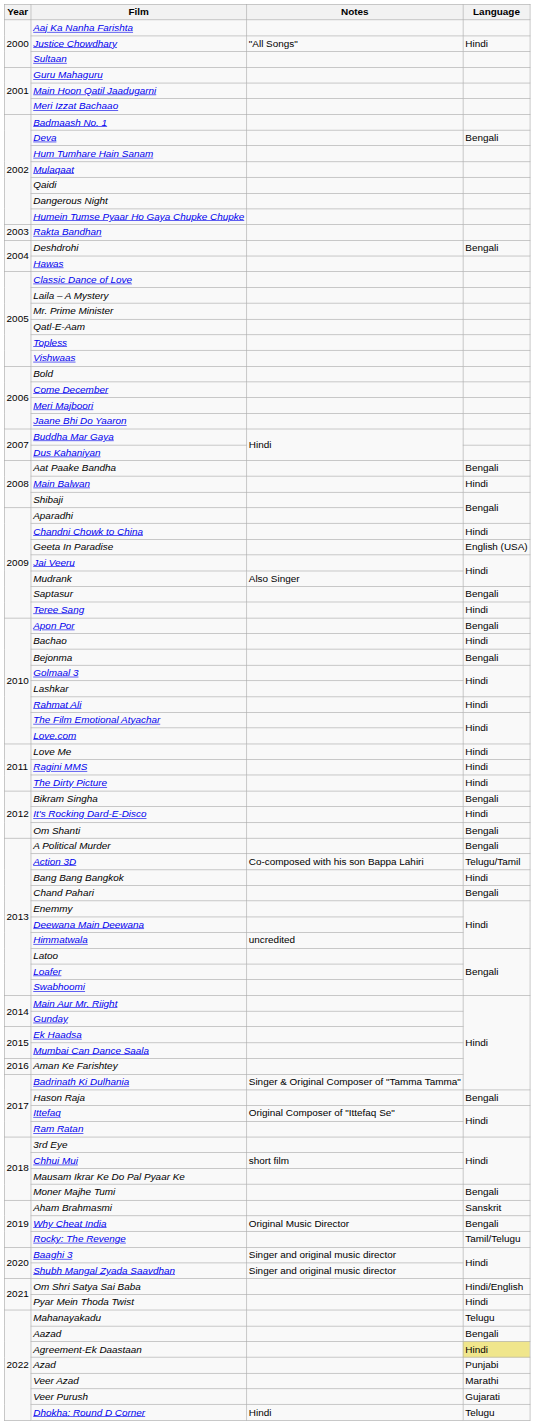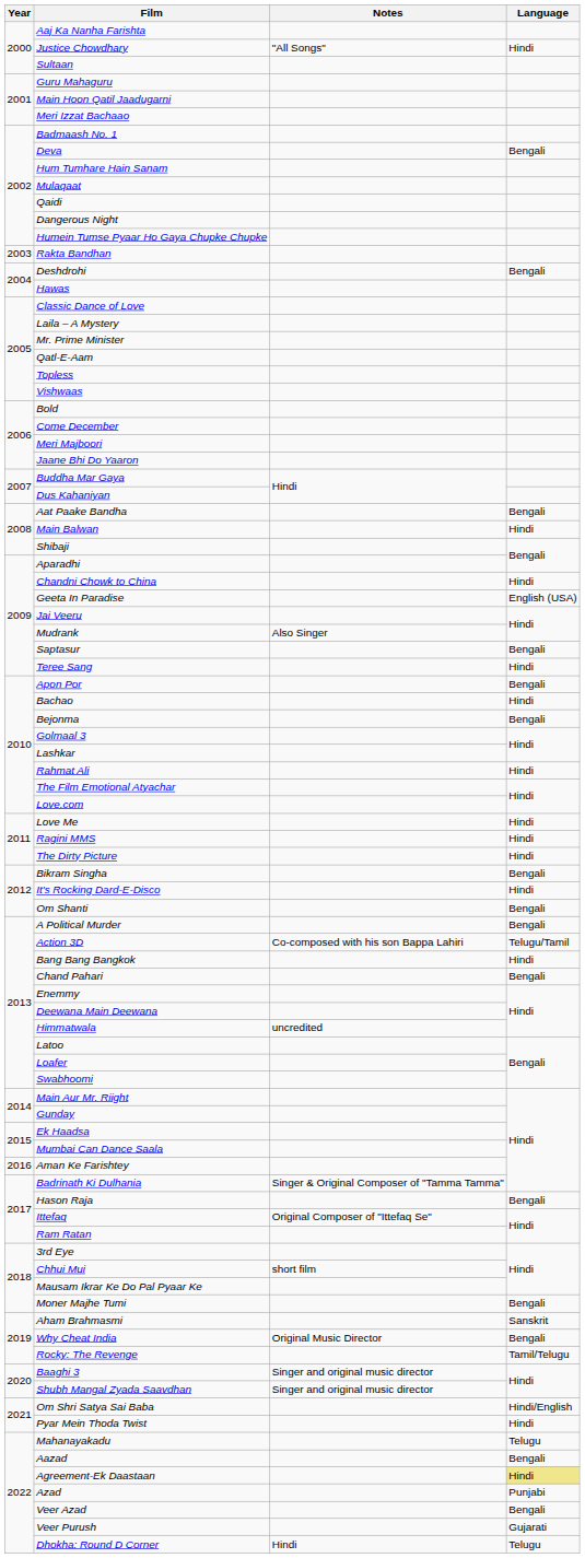 <table class="wikitable sortable">
 <tr>
 <th>Year</th>
 <th>Film</th>
 <th>Notes</th>
 <th>Language</th>
 </tr>
 <tr>
 <td rowspan=3>2000</td>
 <td><em><a href='#'>Aaj Ka Nanha Farishta</a></em></td>
 <td></td>
 <td></td>
 </tr>
 <tr>
 <td><em><a href='#'>Justice Chowdhary</a></em></td>
 <td>"All Songs"</td>
 <td>Hindi</td>
 </tr>
 <tr>
 <td><em><a href='#'>Sultaan</a></em></td>
 <td></td>
 <td></td>
 </tr>
 <tr>
 <td rowspan=3>2001</td>
 <td><em><a href='#'>Guru Mahaguru</a></em></td>
 <td></td>
 <td></td>
 </tr>
 <tr>
 <td><em><a href='#'>Main Hoon Qatil Jaadugarni</a></em></td>
 <td></td>
 <td></td>
 </tr>
 <tr>
 <td><em><a href='#'>Meri Izzat Bachaao</a></em></td>
 <td></td>
 <td></td>
 </tr>
 <tr>
 <td rowspan=7>2002</td>
 <td><em><a href='#'>Badmaash No. 1</a></em></td>
 <td></td>
 <td></td>
 </tr>
 <tr>
 <td><em><a href='#'>Deva</a></em></td>
 <td></td>
 <td>Bengali</td>
 </tr>
 <tr>
 <td><em><a href='#'>Hum Tumhare Hain Sanam</a></em></td>
 <td></td>
 <td></td>
 </tr>
 <tr>
 <td><em><a href='#'>Mulaqaat</a></em></td>
 <td></td>
 <td></td>
 </tr>
 <tr>
 <td><em>Qaidi</em></td>
 <td></td>
 <td></td>
 </tr>
 <tr>
 <td><em>Dangerous Night</em></td>
 <td></td>
 <td></td>
 </tr>
 <tr>
 <td><em><a href='#'>Humein Tumse Pyaar Ho Gaya Chupke Chupke</a></em></td>
 <td></td>
 <td></td>
 </tr>
 <tr>
 <td rowspan=1>2003</td>
 <td><em><a href='#'>Rakta Bandhan</a></em></td>
 <td></td>
 <td></td>
 </tr>
 <tr>
 <td rowspan=2>2004</td>
 <td><em>Deshdrohi</em></td>
 <td></td>
 <td>Bengali</td>
 </tr>
 <tr>
 <td><em><a href='#'>Hawas</a></em></td>
 <td></td>
 <td></td>
 </tr>
 <tr>
 <td rowspan=6>2005</td>
 <td><em><a href='#'>Classic Dance of Love</a></em></td>
 <td></td>
 <td></td>
 </tr>
 <tr>
 <td><em>Laila – A Mystery</em></td>
 <td></td>
 <td></td>
 </tr>
 <tr>
 <td><em>Mr. Prime Minister</em></td>
 <td></td>
 <td></td>
 </tr>
 <tr>
 <td><em>Qatl-E-Aam</em></td>
 <td></td>
 <td></td>
 </tr>
 <tr>
 <td><em><a href='#'>Topless</a></em></td>
 <td></td>
 <td></td>
 </tr>
 <tr>
 <td><em><a href='#'>Vishwaas</a></em></td>
 <td></td>
 <td></td>
 </tr>
 <tr>
 <td rowspan=4>2006</td>
 <td><em>Bold</em></td>
 <td></td>
 <td></td>
 </tr>
 <tr>
 <td><em><a href='#'>Come December</a></em></td>
 <td></td>
 <td></td>
 </tr>
 <tr>
 <td><em><a href='#'>Meri Majboori</a></em></td>
 <td></td>
 <td></td>
 </tr>
 <tr>
 <td><em><a href='#'>Jaane Bhi Do Yaaron</a></em></td>
 <td></td>
 <td></td>
 </tr>
 <tr>
 <td rowspan=2>2007</td>
 <td><em><a href='#'>Buddha Mar Gaya</a></em></td>
 <td rowspan=2>Hindi</td>
 </tr>
 <tr>
 <td><em><a href='#'>Dus Kahaniyan</a></em></td>
 <td></td>
 </tr>
 <tr>
 <td rowspan=3>2008</td>
 <td><em>Aat Paake Bandha</em></td>
 <td></td>
 <td>Bengali</td>
 </tr>
 <tr>
 <td><em><a href='#'>Main Balwan</a></em></td>
 <td></td>
 <td>Hindi</td>
 </tr>
 <tr>
 <td><em>Shibaji</em></td>
 <td></td>
 <td rowspan=2>Bengali</td>
 </tr>
 <tr>
 <td rowspan=7>2009</td>
 <td><em>Aparadhi</em></td>
 </tr>
 <tr>
 <td><em><a href='#'>Chandni Chowk to China</a></em></td>
 <td></td>
 <td>Hindi</td>
 </tr>
 <tr>
 <td><em>Geeta In Paradise</em></td>
 <td></td>
 <td>English (USA)</td>
 </tr>
 <tr>
 <td><em><a href='#'>Jai Veeru</a></em></td>
 <td></td>
 <td rowspan=2>Hindi</td>
 </tr>
 <tr>
 <td><em>Mudrank</em></td>
 <td>Also Singer</td>
 </tr>
 <tr>
 <td><em>Saptasur</em></td>
 <td></td>
 <td>Bengali</td>
 </tr>
 <tr>
 <td><em><a href='#'>Teree Sang</a></em></td>
 <td></td>
 <td>Hindi</td>
 </tr>
 <tr>
 <td rowspan=8>2010</td>
 <td><em><a href='#'>Apon Por</a></em></td>
 <td></td>
 <td>Bengali</td>
 </tr>
 <tr>
 <td><em>Bachao</em></td>
 <td></td>
 <td rowspan=1>Hindi</td>
 </tr>
 <tr>
 <td><em>Bejonma</em></td>
 <td></td>
 <td>Bengali</td>
 </tr>
 <tr>
 <td><em><a href='#'>Golmaal 3</a></em></td>
 <td></td>
 <td rowspan=2>Hindi</td>
 </tr>
 <tr>
 <td><em>Lashkar</em></td>
 <td></td>
 </tr>
 <tr>
 <td><em><a href='#'>Rahmat Ali</a></em></td>
 <td></td>
 <td rowspan=1>Hindi</td>
 </tr>
 <tr>
 <td><em><a href='#'>The Film Emotional Atyachar</a></em></td>
 <td></td>
 <td rowspan=2>Hindi</td>
 </tr>
 <tr>
 <td><em><a href='#'>Love.com</a></em></td>
 <td></td>
 </tr>
 <tr>
 <td rowspan=3>2011</td>
 <td><em>Love Me</em></td>
 <td></td>
 <td>Hindi</td>
 </tr>
 <tr>
 <td><em><a href='#'>Ragini MMS</a></em></td>
 <td></td>
 <td>Hindi</td>
 </tr>
 <tr>
 <td><em><a href='#'>The Dirty Picture</a></em></td>
 <td></td>
 <td>Hindi</td>
 </tr>
 <tr>
 <td rowspan=3>2012</td>
 <td><em>Bikram Singha</em></td>
 <td></td>
 <td>Bengali</td>
 </tr>
 <tr>
 <td><em><a href='#'>It's Rocking Dard-E-Disco</a></em></td>
 <td></td>
 <td>Hindi</td>
 </tr>
 <tr>
 <td><em>Om Shanti</em></td>
 <td></td>
 <td>Bengali</td>
 </tr>
 <tr>
 <td rowspan=10>2013</td>
 <td><em>A Political Murder</em></td>
 <td></td>
 <td>Bengali</td>
 </tr>
 <tr>
 <td><em><a href='#'>Action 3D</a></em></td>
 <td>Co-composed with his son Bappa Lahiri</td>
 <td>Telugu/Tamil</td>
 </tr>
 <tr>
 <td><em>Bang Bang Bangkok</em></td>
 <td></td>
 <td>Hindi</td>
 </tr>
 <tr>
 <td><em>Chand Pahari</em></td>
 <td></td>
 <td>Bengali</td>
 </tr>
 <tr>
 <td><em>Enemmy</em></td>
 <td></td>
 <td rowspan=3>Hindi</td>
 </tr>
 <tr>
 <td><em><a href='#'>Deewana Main Deewana</a></em></td>
 <td></td>
 </tr>
 <tr>
 <td><em><a href='#'>Himmatwala</a></em></td>
 <td>uncredited</td>
 </tr>
 <tr>
 <td><em>Latoo</em></td>
 <td></td>
 <td rowspan=3>Bengali</td>
 </tr>
 <tr>
 <td><em><a href='#'>Loafer</a></em></td>
 <td></td>
 </tr>
 <tr>
 <td><em><a href='#'>Swabhoomi</a></em></td>
 <td></td>
 </tr>
 <tr>
 <td rowspan=2>2014</td>
 <td><em><a href='#'>Main Aur Mr. Riight</a></em></td>
 <td></td>
 <td rowspan=6>Hindi</td>
 </tr>
 <tr>
 <td><em><a href='#'>Gunday</a></em></td>
 </tr>
 <tr>
 <td rowspan=2>2015</td>
 <td><em><a href='#'>Ek Haadsa</a></em></td>
 <td></td>
 </tr>
 <tr>
 <td><em><a href='#'>Mumbai Can Dance Saala</a></em></td>
 <td></td>
 </tr>
 <tr>
 <td rowspan=1>2016</td>
 <td><em>Aman Ke Farishtey</em></td>
 <td></td>
 </tr>
 <tr>
 <td rowspan=4>2017</td>
 <td><em><a href='#'>Badrinath Ki Dulhania</a></em></td>
 <td>Singer & Original Composer of "Tamma Tamma"</td>
 </tr>
 <tr>
 <td><em>Hason Raja</em></td>
 <td></td>
 <td>Bengali</td>
 </tr>
 <tr>
 <td><em><a href='#'>Ittefaq</a></em></td>
 <td>Original Composer of "Ittefaq Se"</td>
 <td rowspan=2>Hindi</td>
 </tr>
 <tr>
 <td><em><a href='#'>Ram Ratan</a></em></td>
 <td></td>
 </tr>
 <tr>
 <td rowspan=4>2018</td>
 <td><em>3rd Eye</em></td>
 <td></td>
 <td rowspan=3>Hindi</td>
 </tr>
 <tr>
 <td><em><a href='#'>Chhui Mui</a></em></td>
 <td>short film</td>
 </tr>
 <tr>
 <td><em>Mausam Ikrar Ke Do Pal Pyaar Ke</em></td>
 <td></td>
 </tr>
 <tr>
 <td><em>Moner Majhe Tumi</em></td>
 <td></td>
 <td>Bengali</td>
 </tr>
 <tr>
 <td rowspan=3>2019</td>
 <td><em>Aham Brahmasmi</em></td>
 <td></td>
 <td>Sanskrit</td>
 </tr>
 <tr>
 <td><em><a href='#'>Why Cheat India</a></em></td>
 <td>Original Music Director</td>
 <td>Bengali</td>
 </tr>
 <tr>
 <td><em><a href='#'>Rocky: The Revenge</a></em></td>
 <td></td>
 <td>Tamil/Telugu</td>
 </tr>
 <tr>
 <td rowspan=2>2020</td>
 <td><em><a href='#'>Baaghi 3</a></em></td>
 <td>Singer and original music director</td>
 <td rowspan="2">Hindi</td>
 </tr>
 <tr>
 <td><em><a href='#'>Shubh Mangal Zyada Saavdhan</a></em></td>
 <td>Singer and original music director</td>
 </tr>
 <tr>
 <td rowspan=2>2021</td>
 <td><em>Om Shri Satya Sai Baba</em></td>
 <td></td>
 <td>Hindi/English</td>
 </tr>
 <tr>
 <td><em>Pyar Mein Thoda Twist</em></td>
 <td></td>
 <td>Hindi</td>
 </tr>
 <tr>
 <td rowspan=7>2022</td>
 <td><em>Mahanayakadu</em> </td>
 <td></td>
 <td>Telugu</td>
 </tr>
 <tr>
 <td><em>Aazad</em> </td>
 <td></td>
 <td>Bengali</td>
 </tr>
 <tr>
 <td><em>Agreement-Ek Daastaan</em></td>
 <td></td>
 <td rowspan=1 style="background: khaki;">Hindi</td>
 </tr>
 <tr>
 <td><em>Azad</em></td>
 <td></td>
 <td>Punjabi</td>
 </tr>
 <tr>
 <td><em>Veer Azad</em> </td>
 <td></td>
-<td>Marathi</td>
+<td>Bengali</td>
 </tr>
 <tr>
 <td><em>Veer Purush</em></td>
 <td></td>
 <td>Gujarati</td>
 </tr>
 <tr>
 <td><em><a href='#'>Dhokha: Round D Corner</a></em></td>
 <td>Hindi</td>
 <td>Telugu</td>
 </tr>
 </table>
